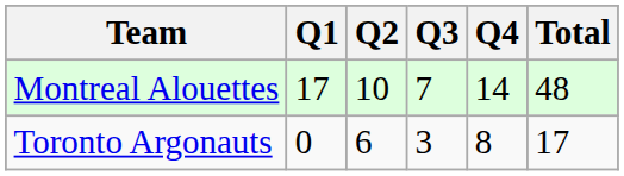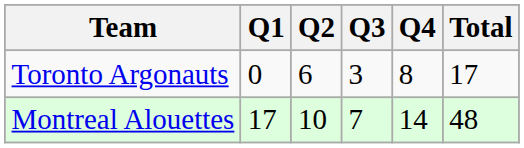 <table class="wikitable">
 <tr>
 <th>Team</th>
 <th>Q1</th>
 <th>Q2</th>
 <th>Q3</th>
 <th>Q4</th>
 <th>Total</th>
 </tr>
+<tr>
+<td><a href='#'>Toronto Argonauts</a></td>
+<td>0</td>
+<td>6</td>
+<td>3</td>
+<td>8</td>
+<td>17</td>
+</tr>
 <tr style="background-color:#DDFFDD">
 <td><a href='#'>Montreal Alouettes</a></td>
 <td>17</td>
 <td>10</td>
 <td>7</td>
 <td>14</td>
 <td>48</td>
 </tr>
-<tr>
-<td><a href='#'>Toronto Argonauts</a></td>
-<td>0</td>
-<td>6</td>
-<td>3</td>
-<td>8</td>
-<td>17</td>
-</tr>
 </table>
